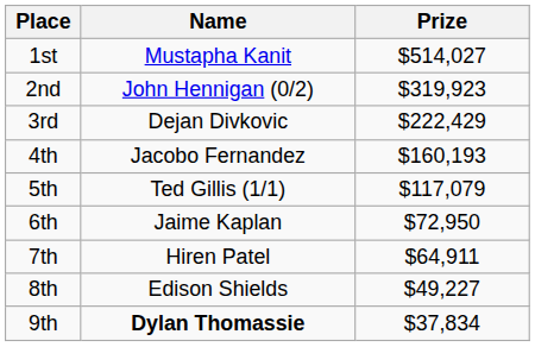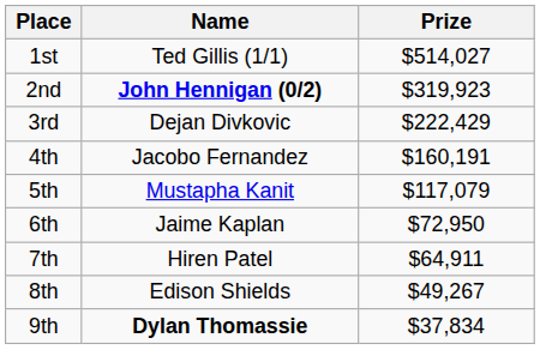 <table class="wikitable">
 <tr>
 <th width="50">Place</th>
 <th width="200">Name</th>
 <th width="125">Prize</th>
 </tr>
 <tr>
 <td align = "center">1st</td>
-<td align = "center"><a href='#'>Mustapha Kanit</a></td>
+<td align = "center">Ted Gillis (1/1)</td>
 <td align = "center">$514,027</td>
 </tr>
 <tr>
 <td align = "center">2nd</td>
-<td align = "center"><a href='#'>John Hennigan</a> (0/2)</td>
+<td align = "center"><strong><a href='#'>John Hennigan</a> (0/2)</strong></td>
 <td align = "center">$319,923</td>
 </tr>
 <tr>
 <td align = "center">3rd</td>
 <td align = "center">Dejan Divkovic</td>
 <td align = "center">$222,429</td>
 </tr>
 <tr>
 <td align = "center">4th</td>
 <td align = "center">Jacobo Fernandez</td>
-<td align = "center">$160,193</td>
+<td align = "center">$160,191</td>
 </tr>
 <tr>
 <td align = "center">5th</td>
-<td align = "center">Ted Gillis (1/1)</td>
+<td align = "center"><a href='#'>Mustapha Kanit</a></td>
 <td align = "center">$117,079</td>
 </tr>
 <tr>
 <td align = "center">6th</td>
 <td align = "center">Jaime Kaplan</td>
 <td align = "center">$72,950</td>
 </tr>
 <tr>
 <td align = "center">7th</td>
 <td align = "center">Hiren Patel</td>
 <td align = "center">$64,911</td>
 </tr>
 <tr>
 <td align = "center">8th</td>
 <td align = "center">Edison Shields</td>
-<td align = "center">$49,227</td>
+<td align = "center">$49,267</td>
 </tr>
 <tr>
 <td align = "center">9th</td>
 <td align = "center"><strong>Dylan Thomassie</strong></td>
 <td align = "center">$37,834</td>
 </tr>
 </table>
